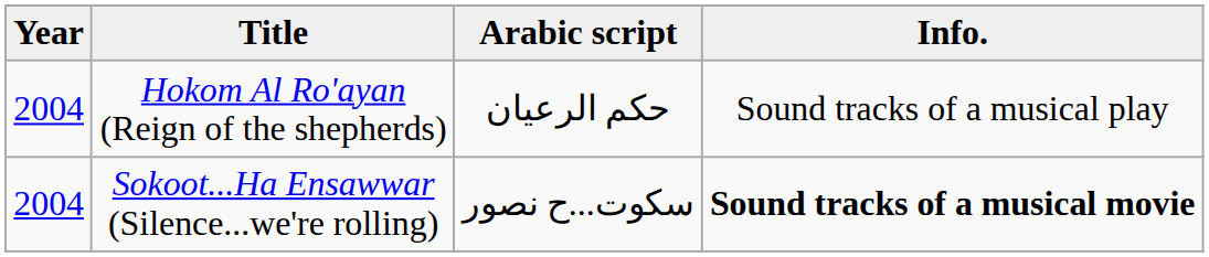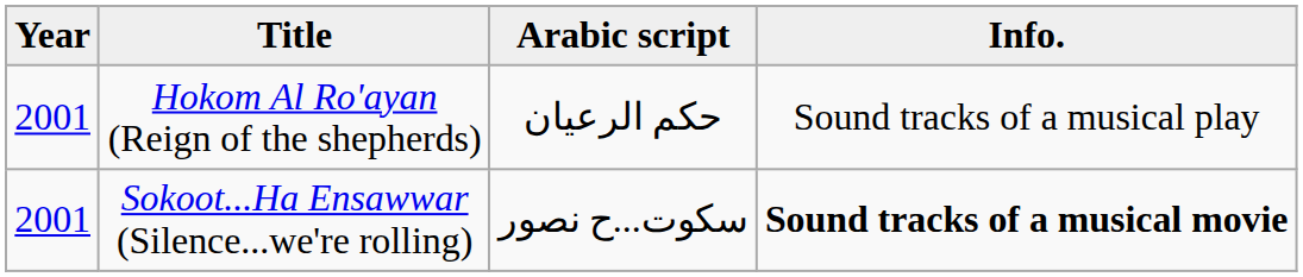 <table class="wikitable">
 <tr>
 <th style="background:#efefef;">Year</th>
 <th style="background:#efefef;">Title</th>
 <th style="background:#efefef;">Arabic script</th>
 <th style="background:#efefef;">Info.</th>
 </tr>
 <tr>
-<td><a href='#'>2004</a></td>
+<td><a href='#'>2001</a></td>
 <td style="text-align:center;"><em><a href='#'>Hokom Al Ro'ayan</a></em><br>(Reign of the shepherds)</td>
 <td style="text-align:center;">حكم الرعيان</td>
 <td style="text-align:center;">Sound tracks of a musical play</td>
 </tr>
 <tr>
-<td><a href='#'>2004</a></td>
+<td><a href='#'>2001</a></td>
 <td style="text-align:center;"><em><a href='#'>Sokoot...Ha Ensawwar</a></em><br>(Silence...we're rolling)</td>
 <td style="text-align:center;">سكوت...ح نصور</td>
 <td style="text-align:center;"><strong>Sound tracks of a musical movie</strong></td>
 </tr>
 </table>
